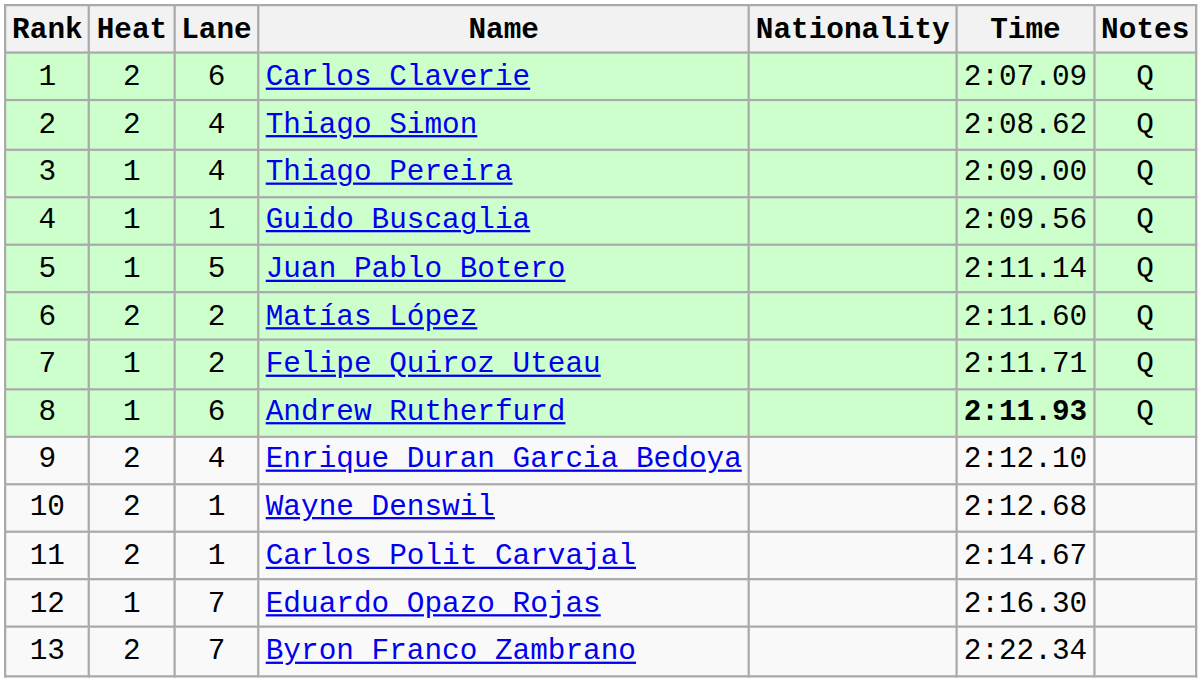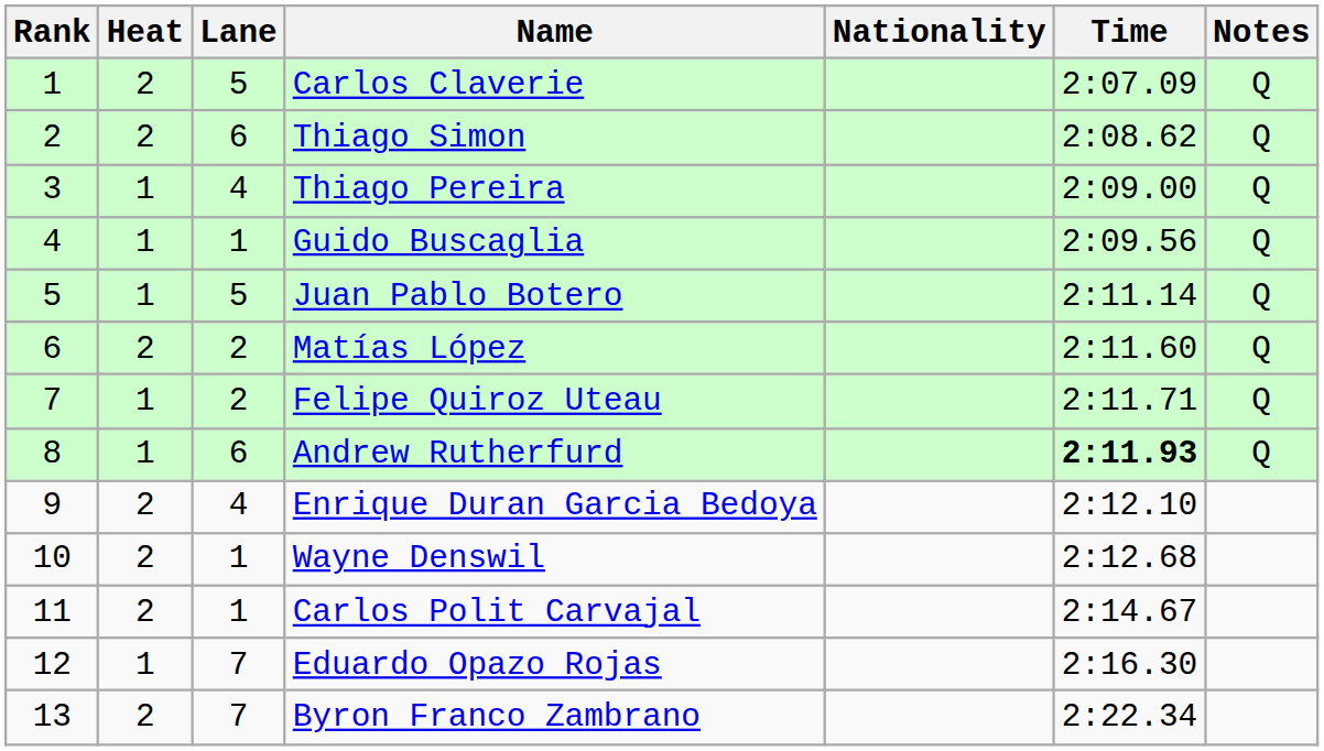 <table class="wikitable sortable" style="text-align:center">
 <tr>
 <th>Rank</th>
 <th>Heat</th>
 <th>Lane</th>
 <th>Name</th>
 <th>Nationality</th>
 <th>Time</th>
 <th>Notes</th>
 </tr>
 <tr bgcolor=ccffcc>
 <td>1</td>
 <td>2</td>
-<td>6</td>
+<td>5</td>
 <td align=left><a href='#'>Carlos Claverie</a></td>
 <td align=left></td>
 <td>2:07.09</td>
 <td>Q</td>
 </tr>
 <tr bgcolor=ccffcc>
 <td>2</td>
 <td>2</td>
-<td>4</td>
+<td>6</td>
 <td align=left><a href='#'>Thiago Simon</a></td>
 <td align=left></td>
 <td>2:08.62</td>
 <td>Q</td>
 </tr>
 <tr bgcolor=ccffcc>
 <td>3</td>
 <td>1</td>
 <td>4</td>
 <td align=left><a href='#'>Thiago Pereira</a></td>
 <td align=left></td>
 <td>2:09.00</td>
 <td>Q</td>
 </tr>
 <tr bgcolor=ccffcc>
 <td>4</td>
 <td>1</td>
 <td>1</td>
 <td align=left><a href='#'>Guido Buscaglia</a></td>
 <td align=left></td>
 <td>2:09.56</td>
 <td>Q</td>
 </tr>
 <tr bgcolor=ccffcc>
 <td>5</td>
 <td>1</td>
 <td>5</td>
 <td align=left><a href='#'>Juan Pablo Botero</a></td>
 <td align=left></td>
 <td>2:11.14</td>
 <td>Q</td>
 </tr>
 <tr bgcolor=ccffcc>
 <td>6</td>
 <td>2</td>
 <td>2</td>
 <td align=left><a href='#'>Matías López</a></td>
 <td align=left></td>
 <td>2:11.60</td>
 <td>Q</td>
 </tr>
 <tr bgcolor=ccffcc>
 <td>7</td>
 <td>1</td>
 <td>2</td>
 <td align=left><a href='#'>Felipe Quiroz Uteau</a></td>
 <td align=left></td>
 <td>2:11.71</td>
 <td>Q</td>
 </tr>
 <tr bgcolor=ccffcc>
 <td>8</td>
 <td>1</td>
 <td>6</td>
 <td align=left><a href='#'>Andrew Rutherfurd</a></td>
 <td align=left></td>
 <td><strong>2:11.93</strong></td>
 <td>Q</td>
 </tr>
 <tr>
 <td>9</td>
 <td>2</td>
 <td>4</td>
 <td align=left><a href='#'>Enrique Duran Garcia Bedoya</a></td>
 <td align=left></td>
 <td>2:12.10</td>
 <td></td>
 </tr>
 <tr>
 <td>10</td>
 <td>2</td>
 <td>1</td>
 <td align=left><a href='#'>Wayne Denswil</a></td>
 <td align=left></td>
 <td>2:12.68</td>
 <td></td>
 </tr>
 <tr>
 <td>11</td>
 <td>2</td>
 <td>1</td>
 <td align=left><a href='#'>Carlos Polit Carvajal</a></td>
 <td align=left></td>
 <td>2:14.67</td>
 <td></td>
 </tr>
 <tr>
 <td>12</td>
 <td>1</td>
 <td>7</td>
 <td align=left><a href='#'>Eduardo Opazo Rojas</a></td>
 <td align=left></td>
 <td>2:16.30</td>
 <td></td>
 </tr>
 <tr>
 <td>13</td>
 <td>2</td>
 <td>7</td>
 <td align=left><a href='#'>Byron Franco Zambrano</a></td>
 <td align=left></td>
 <td>2:22.34</td>
 <td></td>
 </tr>
 </table>
